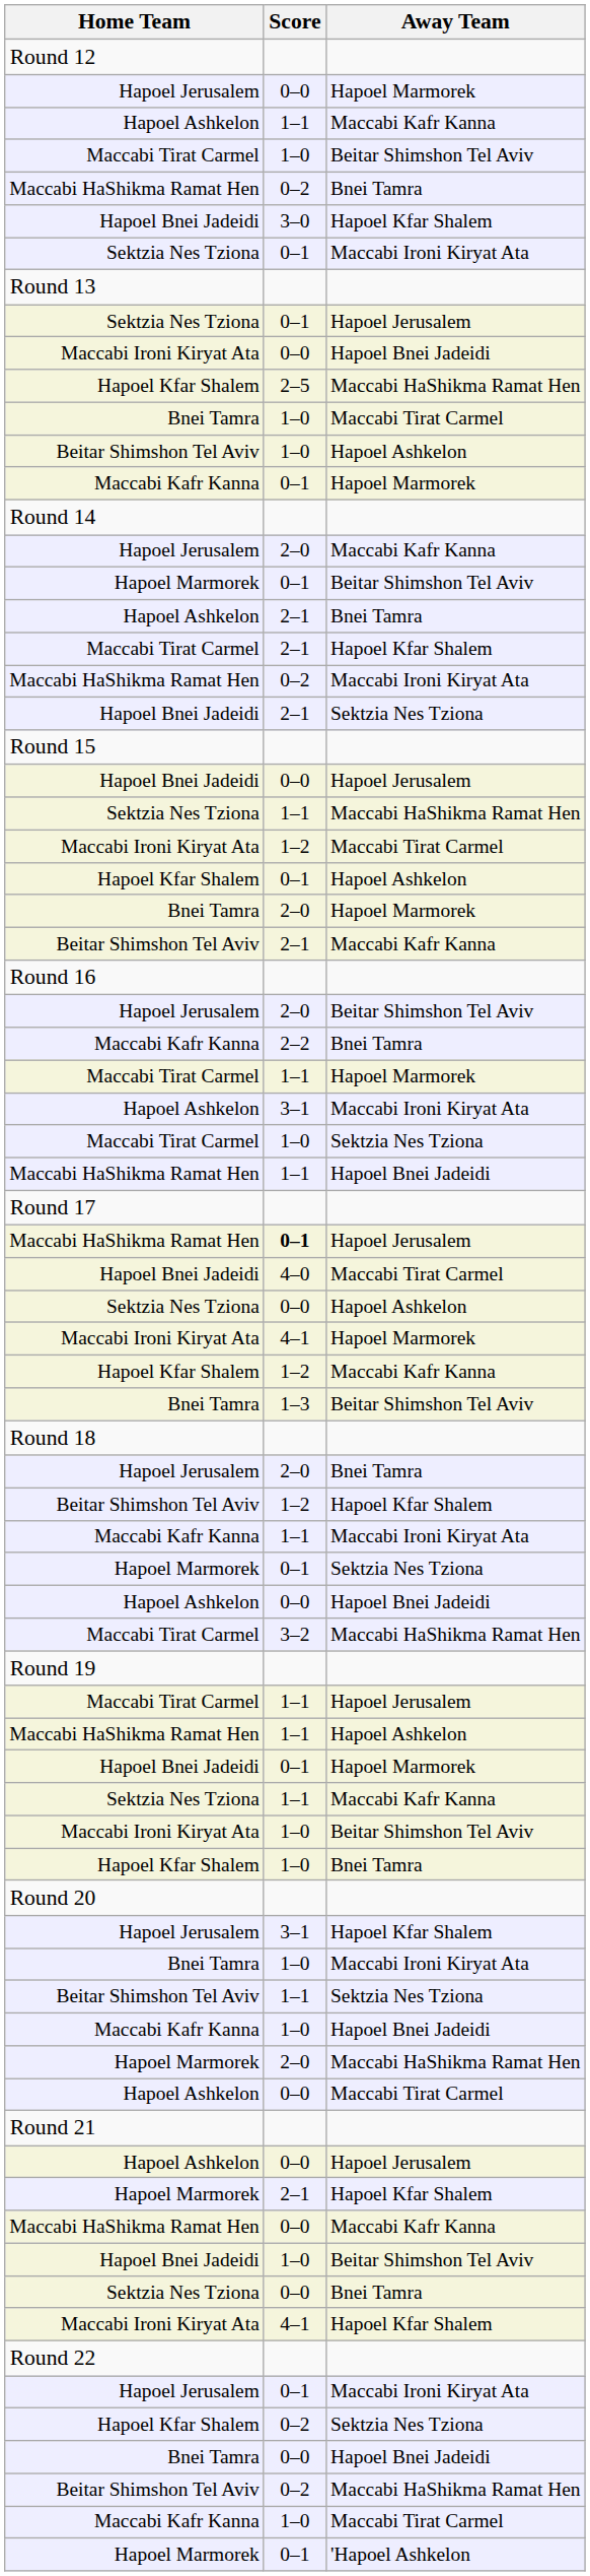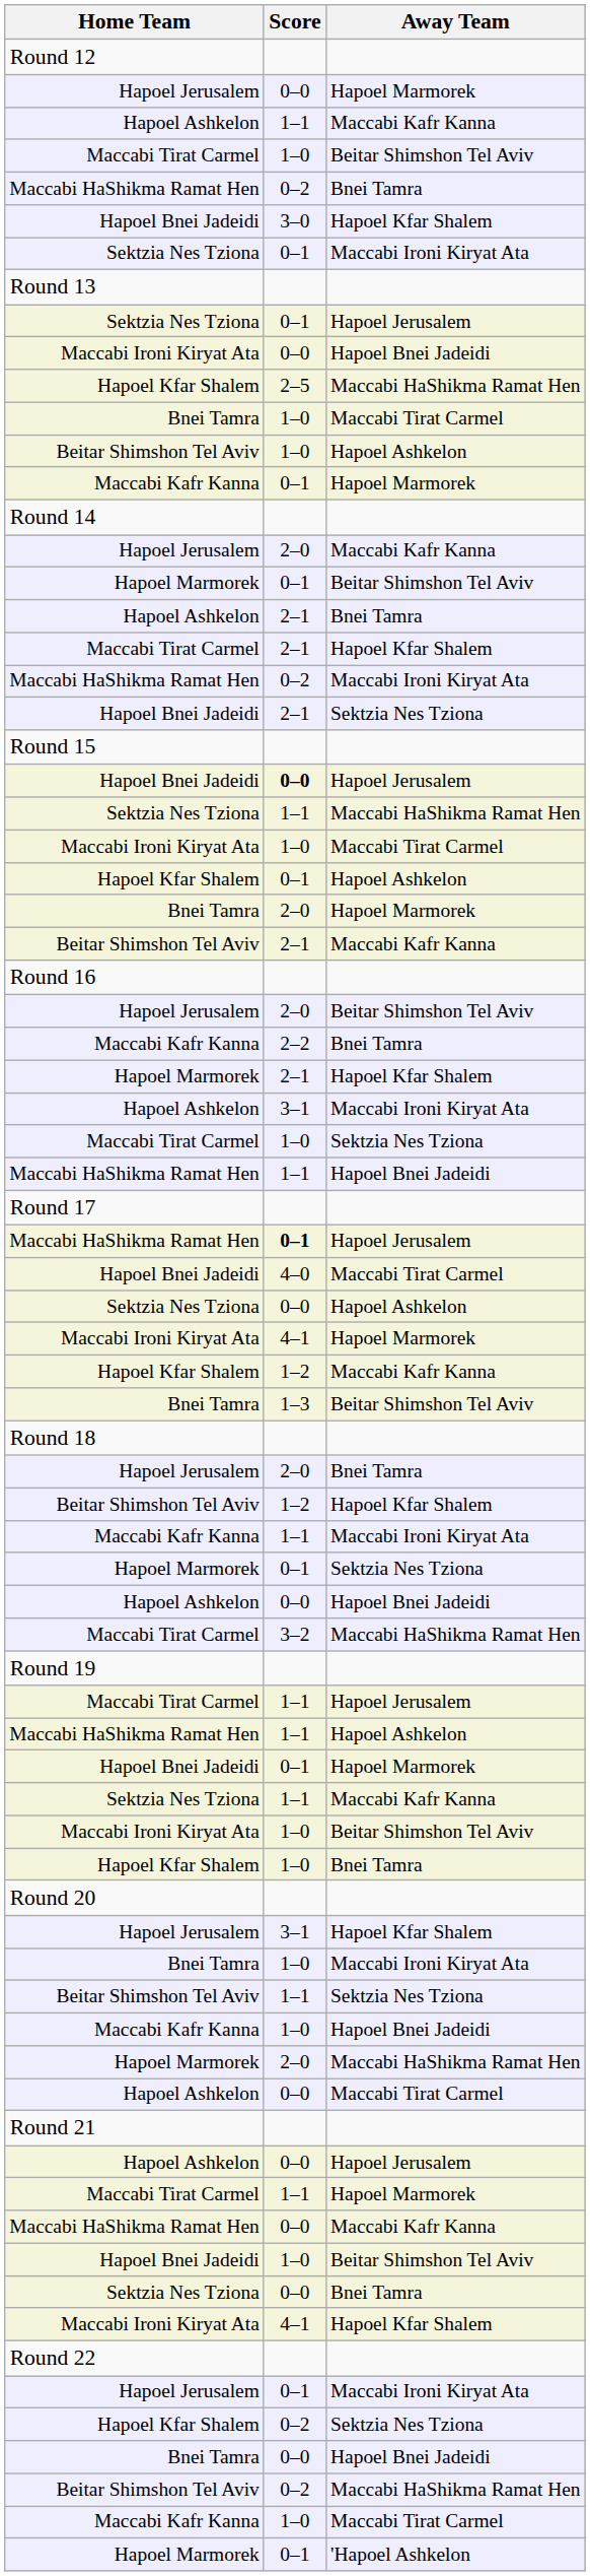 <table class="wikitable">
 <tr>
 <th>Home Team</th>
 <th>Score</th>
 <th>Away Team</th>
 </tr>
 <tr>
 <td>Round 12</td>
 <td></td>
 </tr>
 <tr style=font-size:90% bgcolor="#eeeeff">
 <td align=right>Hapoel Jerusalem</td>
 <td align=center>0–0</td>
 <td>Hapoel Marmorek</td>
 </tr>
 <tr style=font-size:90% bgcolor="#eeeeff">
 <td align=right>Hapoel Ashkelon</td>
 <td align=center>1–1</td>
 <td>Maccabi Kafr Kanna</td>
 </tr>
 <tr style=font-size:90% bgcolor="#eeeeff">
 <td align=right>Maccabi Tirat Carmel</td>
 <td align=center>1–0</td>
 <td>Beitar Shimshon Tel Aviv</td>
 </tr>
 <tr style=font-size:90% bgcolor="#eeeeff">
 <td align=right>Maccabi HaShikma Ramat Hen</td>
 <td align=center>0–2</td>
 <td>Bnei Tamra</td>
 </tr>
 <tr style=font-size:90% bgcolor="#eeeeff">
 <td align=right>Hapoel Bnei Jadeidi</td>
 <td align=center>3–0</td>
 <td>Hapoel Kfar Shalem</td>
 </tr>
 <tr style=font-size:90% bgcolor="#eeeeff">
 <td align=right>Sektzia Nes Tziona</td>
 <td align=center>0–1</td>
 <td>Maccabi Ironi Kiryat Ata</td>
 </tr>
 <tr>
 <td>Round 13</td>
 <td></td>
 </tr>
 <tr style=font-size:90% bgcolor="#f5f5dc">
 <td align=right>Sektzia Nes Tziona</td>
 <td align=center>0–1</td>
 <td>Hapoel Jerusalem</td>
 </tr>
 <tr style=font-size:90% bgcolor="#f5f5dc">
 <td align=right>Maccabi Ironi Kiryat Ata</td>
 <td align=center>0–0</td>
 <td>Hapoel Bnei Jadeidi</td>
 </tr>
 <tr style=font-size:90% bgcolor="#f5f5dc">
 <td align=right>Hapoel Kfar Shalem</td>
 <td align=center>2–5</td>
 <td>Maccabi HaShikma Ramat Hen</td>
 </tr>
 <tr style=font-size:90% bgcolor="#f5f5dc">
 <td align=right>Bnei Tamra</td>
 <td align=center>1–0</td>
 <td>Maccabi Tirat Carmel</td>
 </tr>
 <tr style=font-size:90% bgcolor="#f5f5dc">
 <td align=right>Beitar Shimshon Tel Aviv</td>
 <td align=center>1–0</td>
 <td>Hapoel Ashkelon</td>
 </tr>
 <tr style=font-size:90% bgcolor="#f5f5dc">
 <td align=right>Maccabi Kafr Kanna</td>
 <td align=center>0–1</td>
 <td>Hapoel Marmorek</td>
 </tr>
 <tr>
 <td>Round 14</td>
 <td></td>
 </tr>
 <tr style=font-size:90% bgcolor="#eeeeff">
 <td align=right>Hapoel Jerusalem</td>
 <td align=center>2–0</td>
 <td>Maccabi Kafr Kanna</td>
 </tr>
 <tr style=font-size:90% bgcolor="#eeeeff">
 <td align=right>Hapoel Marmorek</td>
 <td align=center>0–1</td>
 <td>Beitar Shimshon Tel Aviv</td>
 </tr>
 <tr style=font-size:90% bgcolor="#eeeeff">
 <td align=right>Hapoel Ashkelon</td>
 <td align=center>2–1</td>
 <td>Bnei Tamra</td>
 </tr>
 <tr style=font-size:90% bgcolor="#eeeeff">
 <td align=right>Maccabi Tirat Carmel</td>
 <td align=center>2–1</td>
 <td>Hapoel Kfar Shalem</td>
 </tr>
 <tr style=font-size:90% bgcolor="#eeeeff">
 <td align=right>Maccabi HaShikma Ramat Hen</td>
 <td align=center>0–2</td>
 <td>Maccabi Ironi Kiryat Ata</td>
 </tr>
 <tr style=font-size:90% bgcolor="#eeeeff">
 <td align=right>Hapoel Bnei Jadeidi</td>
 <td align=center>2–1</td>
 <td>Sektzia Nes Tziona</td>
 </tr>
 <tr>
 <td>Round 15</td>
 <td></td>
 </tr>
 <tr style=font-size:90% bgcolor="#f5f5dc">
 <td align=right>Hapoel Bnei Jadeidi</td>
-<td align=center>0–0</td>
+<td align=center><strong>0–0</strong></td>
 <td>Hapoel Jerusalem</td>
 </tr>
 <tr style=font-size:90% bgcolor="#f5f5dc">
 <td align=right>Sektzia Nes Tziona</td>
 <td align=center>1–1</td>
 <td>Maccabi HaShikma Ramat Hen</td>
 </tr>
 <tr style=font-size:90% bgcolor="#f5f5dc">
 <td align=right>Maccabi Ironi Kiryat Ata</td>
-<td align=center>1–2</td>
+<td align=center>1–0</td>
 <td>Maccabi Tirat Carmel</td>
 </tr>
 <tr style=font-size:90% bgcolor="#f5f5dc">
 <td align=right>Hapoel Kfar Shalem</td>
 <td align=center>0–1</td>
 <td>Hapoel Ashkelon</td>
 </tr>
 <tr style=font-size:90% bgcolor="#f5f5dc">
 <td align=right>Bnei Tamra</td>
 <td align=center>2–0</td>
 <td>Hapoel Marmorek</td>
 </tr>
 <tr style=font-size:90% bgcolor="#f5f5dc">
 <td align=right>Beitar Shimshon Tel Aviv</td>
 <td align=center>2–1</td>
 <td>Maccabi Kafr Kanna</td>
 </tr>
 <tr>
 <td>Round 16</td>
 <td></td>
 </tr>
 <tr style=font-size:90% bgcolor="#eeeeff">
 <td align=right>Hapoel Jerusalem</td>
 <td align=center>2–0</td>
 <td>Beitar Shimshon Tel Aviv</td>
 </tr>
 <tr style=font-size:90% bgcolor="#eeeeff">
 <td align=right>Maccabi Kafr Kanna</td>
 <td align=center>2–2</td>
 <td>Bnei Tamra</td>
 </tr>
-<tr style=font-size:90% bgcolor="#f5f5dc">
-<td align=right>Maccabi Tirat Carmel</td>
-<td align=center>1–1</td>
-<td>Hapoel Marmorek</td>
+<tr style=font-size:90% bgcolor="#eeeeff">
+<td align=right>Hapoel Marmorek</td>
+<td align=center>2–1</td>
+<td>Hapoel Kfar Shalem</td>
 </tr>
 <tr style=font-size:90% bgcolor="#eeeeff">
 <td align=right>Hapoel Ashkelon</td>
 <td align=center>3–1</td>
 <td>Maccabi Ironi Kiryat Ata</td>
 </tr>
 <tr style=font-size:90% bgcolor="#eeeeff">
 <td align=right>Maccabi Tirat Carmel</td>
 <td align=center>1–0</td>
 <td>Sektzia Nes Tziona</td>
 </tr>
 <tr style=font-size:90% bgcolor="#eeeeff">
 <td align=right>Maccabi HaShikma Ramat Hen</td>
 <td align=center>1–1</td>
 <td>Hapoel Bnei Jadeidi</td>
 </tr>
 <tr>
 <td>Round 17</td>
 <td></td>
 </tr>
 <tr style=font-size:90% bgcolor="#f5f5dc">
 <td align=right>Maccabi HaShikma Ramat Hen</td>
 <td align=center><strong>0–1</strong></td>
 <td>Hapoel Jerusalem</td>
 </tr>
 <tr style=font-size:90% bgcolor="#f5f5dc">
 <td align=right>Hapoel Bnei Jadeidi</td>
 <td align=center>4–0</td>
 <td>Maccabi Tirat Carmel</td>
 </tr>
 <tr style=font-size:90% bgcolor="#f5f5dc">
 <td align=right>Sektzia Nes Tziona</td>
 <td align=center>0–0</td>
 <td>Hapoel Ashkelon</td>
 </tr>
 <tr style=font-size:90% bgcolor="#f5f5dc">
 <td align=right>Maccabi Ironi Kiryat Ata</td>
 <td align=center>4–1</td>
 <td>Hapoel Marmorek</td>
 </tr>
 <tr style=font-size:90% bgcolor="#f5f5dc">
 <td align=right>Hapoel Kfar Shalem</td>
 <td align=center>1–2</td>
 <td>Maccabi Kafr Kanna</td>
 </tr>
 <tr style=font-size:90% bgcolor="#f5f5dc">
 <td align=right>Bnei Tamra</td>
 <td align=center>1–3</td>
 <td>Beitar Shimshon Tel Aviv</td>
 </tr>
 <tr>
 <td>Round 18</td>
 <td></td>
 </tr>
 <tr style=font-size:90% bgcolor="#eeeeff">
 <td align=right>Hapoel Jerusalem</td>
 <td align=center>2–0</td>
 <td>Bnei Tamra</td>
 </tr>
 <tr style=font-size:90% bgcolor="#eeeeff">
 <td align=right>Beitar Shimshon Tel Aviv</td>
 <td align=center>1–2</td>
 <td>Hapoel Kfar Shalem</td>
 </tr>
 <tr style=font-size:90% bgcolor="#eeeeff">
 <td align=right>Maccabi Kafr Kanna</td>
 <td align=center>1–1</td>
 <td>Maccabi Ironi Kiryat Ata</td>
 </tr>
 <tr style=font-size:90% bgcolor="#eeeeff">
 <td align=right>Hapoel Marmorek</td>
 <td align=center>0–1</td>
 <td>Sektzia Nes Tziona</td>
 </tr>
 <tr style=font-size:90% bgcolor="#eeeeff">
 <td align=right>Hapoel Ashkelon</td>
 <td align=center>0–0</td>
 <td>Hapoel Bnei Jadeidi</td>
 </tr>
 <tr style=font-size:90% bgcolor="#eeeeff">
 <td align=right>Maccabi Tirat Carmel</td>
 <td align=center>3–2</td>
 <td>Maccabi HaShikma Ramat Hen</td>
 </tr>
 <tr>
 <td>Round 19</td>
 <td></td>
 </tr>
 <tr style=font-size:90% bgcolor="#f5f5dc">
 <td align=right>Maccabi Tirat Carmel</td>
 <td align=center>1–1</td>
 <td>Hapoel Jerusalem</td>
 </tr>
 <tr style=font-size:90% bgcolor="#f5f5dc">
 <td align=right>Maccabi HaShikma Ramat Hen</td>
 <td align=center>1–1</td>
 <td>Hapoel Ashkelon</td>
 </tr>
 <tr style=font-size:90% bgcolor="#f5f5dc">
 <td align=right>Hapoel Bnei Jadeidi</td>
 <td align=center>0–1</td>
 <td>Hapoel Marmorek</td>
 </tr>
 <tr style=font-size:90% bgcolor="#f5f5dc">
 <td align=right>Sektzia Nes Tziona</td>
 <td align=center>1–1</td>
 <td>Maccabi Kafr Kanna</td>
 </tr>
 <tr style=font-size:90% bgcolor="#f5f5dc">
 <td align=right>Maccabi Ironi Kiryat Ata</td>
 <td align=center>1–0</td>
 <td>Beitar Shimshon Tel Aviv</td>
 </tr>
 <tr style=font-size:90% bgcolor="#f5f5dc">
 <td align=right>Hapoel Kfar Shalem</td>
 <td align=center>1–0</td>
 <td>Bnei Tamra</td>
 </tr>
 <tr>
 <td>Round 20</td>
 <td></td>
 </tr>
 <tr style=font-size:90% bgcolor="#eeeeff">
 <td align=right>Hapoel Jerusalem</td>
 <td align=center>3–1</td>
 <td>Hapoel Kfar Shalem</td>
 </tr>
 <tr style=font-size:90% bgcolor="#eeeeff">
 <td align=right>Bnei Tamra</td>
 <td align=center>1–0</td>
 <td>Maccabi Ironi Kiryat Ata</td>
 </tr>
 <tr style=font-size:90% bgcolor="#eeeeff">
 <td align=right>Beitar Shimshon Tel Aviv</td>
 <td align=center>1–1</td>
 <td>Sektzia Nes Tziona</td>
 </tr>
 <tr style=font-size:90% bgcolor="#eeeeff">
 <td align=right>Maccabi Kafr Kanna</td>
 <td align=center>1–0</td>
 <td>Hapoel Bnei Jadeidi</td>
 </tr>
 <tr style=font-size:90% bgcolor="#eeeeff">
 <td align=right>Hapoel Marmorek</td>
 <td align=center>2–0</td>
 <td>Maccabi HaShikma Ramat Hen</td>
 </tr>
 <tr style=font-size:90% bgcolor="#eeeeff">
 <td align=right>Hapoel Ashkelon</td>
 <td align=center>0–0</td>
 <td>Maccabi Tirat Carmel</td>
 </tr>
 <tr>
 <td>Round 21</td>
 <td></td>
 </tr>
 <tr style=font-size:90% bgcolor="#f5f5dc">
 <td align=right>Hapoel Ashkelon</td>
 <td align=center>0–0</td>
 <td>Hapoel Jerusalem</td>
 </tr>
-<tr style=font-size:90% bgcolor="#eeeeff">
-<td align=right>Hapoel Marmorek</td>
-<td align=center>2–1</td>
-<td>Hapoel Kfar Shalem</td>
+<tr style=font-size:90% bgcolor="#f5f5dc">
+<td align=right>Maccabi Tirat Carmel</td>
+<td align=center>1–1</td>
+<td>Hapoel Marmorek</td>
 </tr>
 <tr style=font-size:90% bgcolor="#f5f5dc">
 <td align=right>Maccabi HaShikma Ramat Hen</td>
 <td align=center>0–0</td>
 <td>Maccabi Kafr Kanna</td>
 </tr>
 <tr style=font-size:90% bgcolor="#f5f5dc">
 <td align=right>Hapoel Bnei Jadeidi</td>
 <td align=center>1–0</td>
 <td>Beitar Shimshon Tel Aviv</td>
 </tr>
 <tr style=font-size:90% bgcolor="#f5f5dc">
 <td align=right>Sektzia Nes Tziona</td>
 <td align=center>0–0</td>
 <td>Bnei Tamra</td>
 </tr>
 <tr style=font-size:90% bgcolor="#f5f5dc">
 <td align=right>Maccabi Ironi Kiryat Ata</td>
 <td align=center>4–1</td>
 <td>Hapoel Kfar Shalem</td>
 </tr>
 <tr>
 <td>Round 22</td>
 <td></td>
 </tr>
 <tr style=font-size:90% bgcolor="#eeeeff">
 <td align=right>Hapoel Jerusalem</td>
 <td align=center>0–1</td>
 <td>Maccabi Ironi Kiryat Ata</td>
 </tr>
 <tr style=font-size:90% bgcolor="#eeeeff">
 <td align=right>Hapoel Kfar Shalem</td>
 <td align=center>0–2</td>
 <td>Sektzia Nes Tziona</td>
 </tr>
 <tr style=font-size:90% bgcolor="#eeeeff">
 <td align=right>Bnei Tamra</td>
 <td align=center>0–0</td>
 <td>Hapoel Bnei Jadeidi</td>
 </tr>
 <tr style=font-size:90% bgcolor="#eeeeff">
 <td align=right>Beitar Shimshon Tel Aviv</td>
 <td align=center>0–2</td>
 <td>Maccabi HaShikma Ramat Hen</td>
 </tr>
 <tr style=font-size:90% bgcolor="#eeeeff">
 <td align=right>Maccabi Kafr Kanna</td>
 <td align=center>1–0</td>
 <td>Maccabi Tirat Carmel</td>
 </tr>
 <tr style=font-size:90% bgcolor="#eeeeff">
 <td align=right>Hapoel Marmorek</td>
 <td align=center>0–1</td>
 <td>'Hapoel Ashkelon</td>
 </tr>
 </table>
